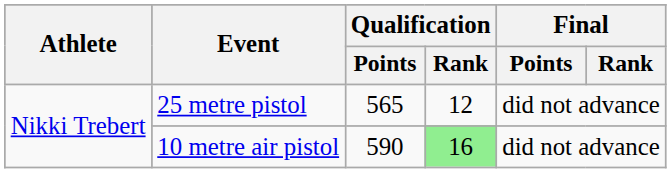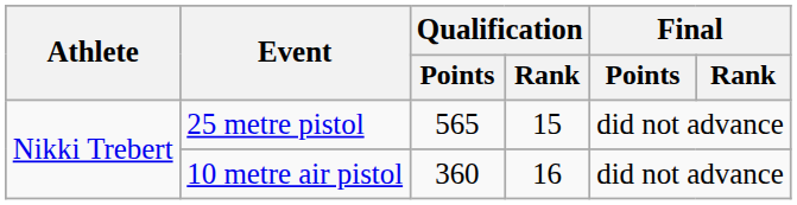 <table class="wikitable" style="font-size:90%">
 <tr>
 <th rowspan=2>Athlete</th>
 <th rowspan=2>Event</th>
 <th colspan=2>Qualification</th>
 <th colspan=2>Final</th>
 </tr>
 <tr style="font-size:95%">
 <th>Points</th>
 <th>Rank</th>
 <th>Points</th>
 <th>Rank</th>
 </tr>
 <tr align=center>
 <td align=left rowspan=2><a href='#'>Nikki Trebert</a></td>
 <td align=left><a href='#'>25 metre pistol</a></td>
 <td>565</td>
-<td>12</td>
+<td>15</td>
 <td colspan=2>did not advance</td>
 </tr>
 <tr align=center>
 <td align=left><a href='#'>10 metre air pistol</a></td>
-<td>590</td>
-<td style="background: lightgreen;">16</td>
+<td>360</td>
+<td>16</td>
 <td colspan=2>did not advance</td>
 </tr>
 </table>
